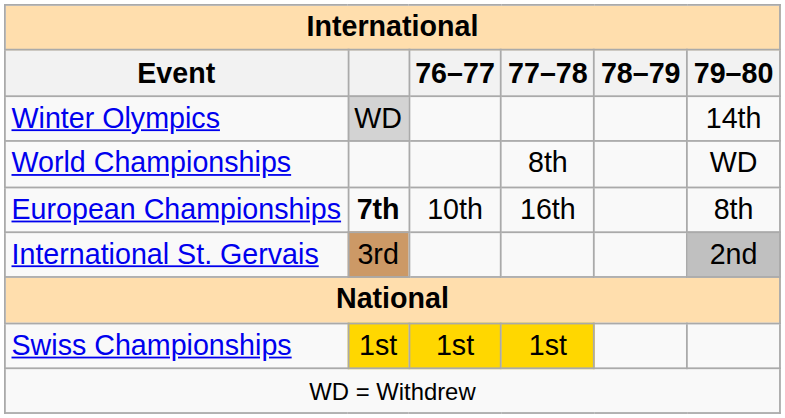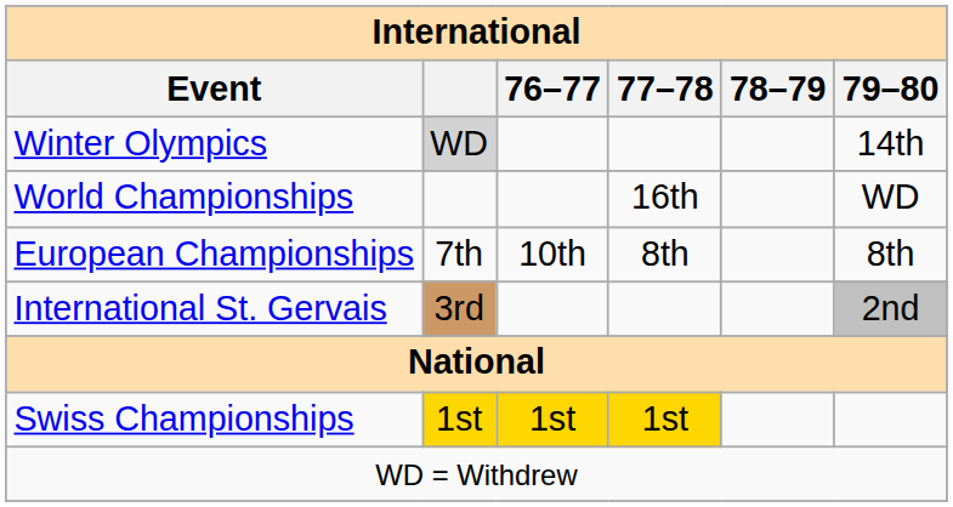 <table class="wikitable" style="text-align:center">
 <tr>
 <th style="background-color: #ffdead; " colspan=6 align=center>International</th>
 </tr>
 <tr>
 <th>Event</th>
 <th></th>
 <th>76–77</th>
 <th>77–78</th>
 <th>78–79</th>
 <th>79–80</th>
 </tr>
 <tr>
 <td align=left><a href='#'>Winter Olympics</a></td>
 <td style="background: lightgrey;">WD</td>
 <td></td>
 <td></td>
 <td></td>
 <td>14th</td>
 </tr>
 <tr>
 <td align=left><a href='#'>World Championships</a></td>
 <td></td>
 <td></td>
-<td>8th</td>
+<td>16th</td>
 <td></td>
 <td>WD</td>
 </tr>
 <tr>
 <td align=left><a href='#'>European Championships</a></td>
-<td><strong>7th</strong></td>
+<td>7th</td>
 <td>10th</td>
-<td>16th</td>
+<td>8th</td>
 <td></td>
 <td>8th</td>
 </tr>
 <tr>
 <td align=left><a href='#'>International St. Gervais</a></td>
 <td bgcolor=cc9966>3rd</td>
 <td></td>
 <td></td>
 <td></td>
 <td bgcolor=silver>2nd</td>
 </tr>
 <tr>
 <th style="background-color: #ffdead; " colspan=6 align=center>National</th>
 </tr>
 <tr>
 <td align=left><a href='#'>Swiss Championships</a></td>
 <td bgcolor=gold>1st</td>
 <td bgcolor=gold>1st</td>
 <td bgcolor=gold>1st</td>
 <td></td>
 <td></td>
 </tr>
 <tr>
 <td colspan=6 align=center><small> WD = Withdrew </small></td>
 </tr>
 </table>
